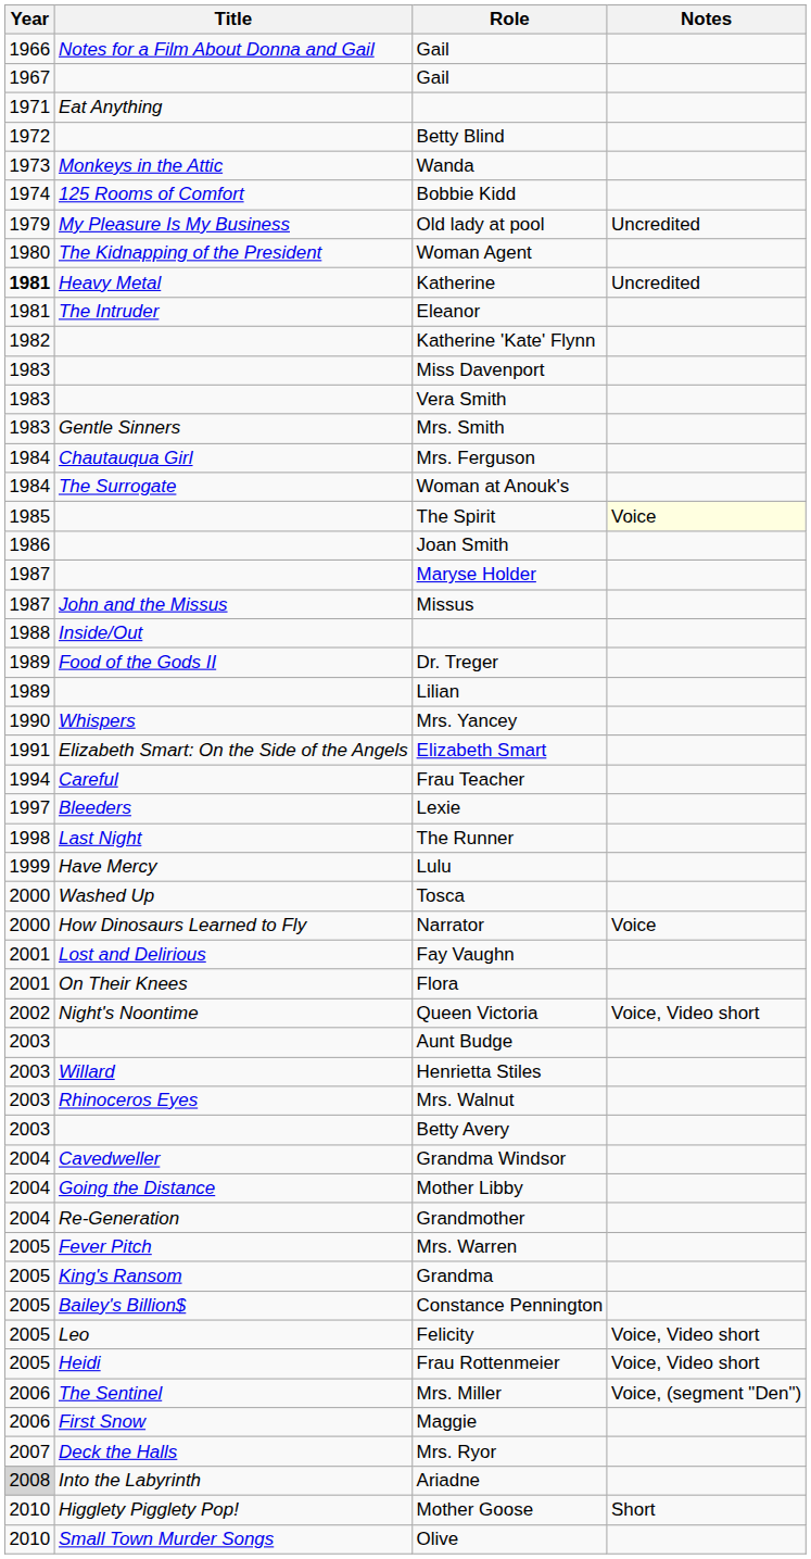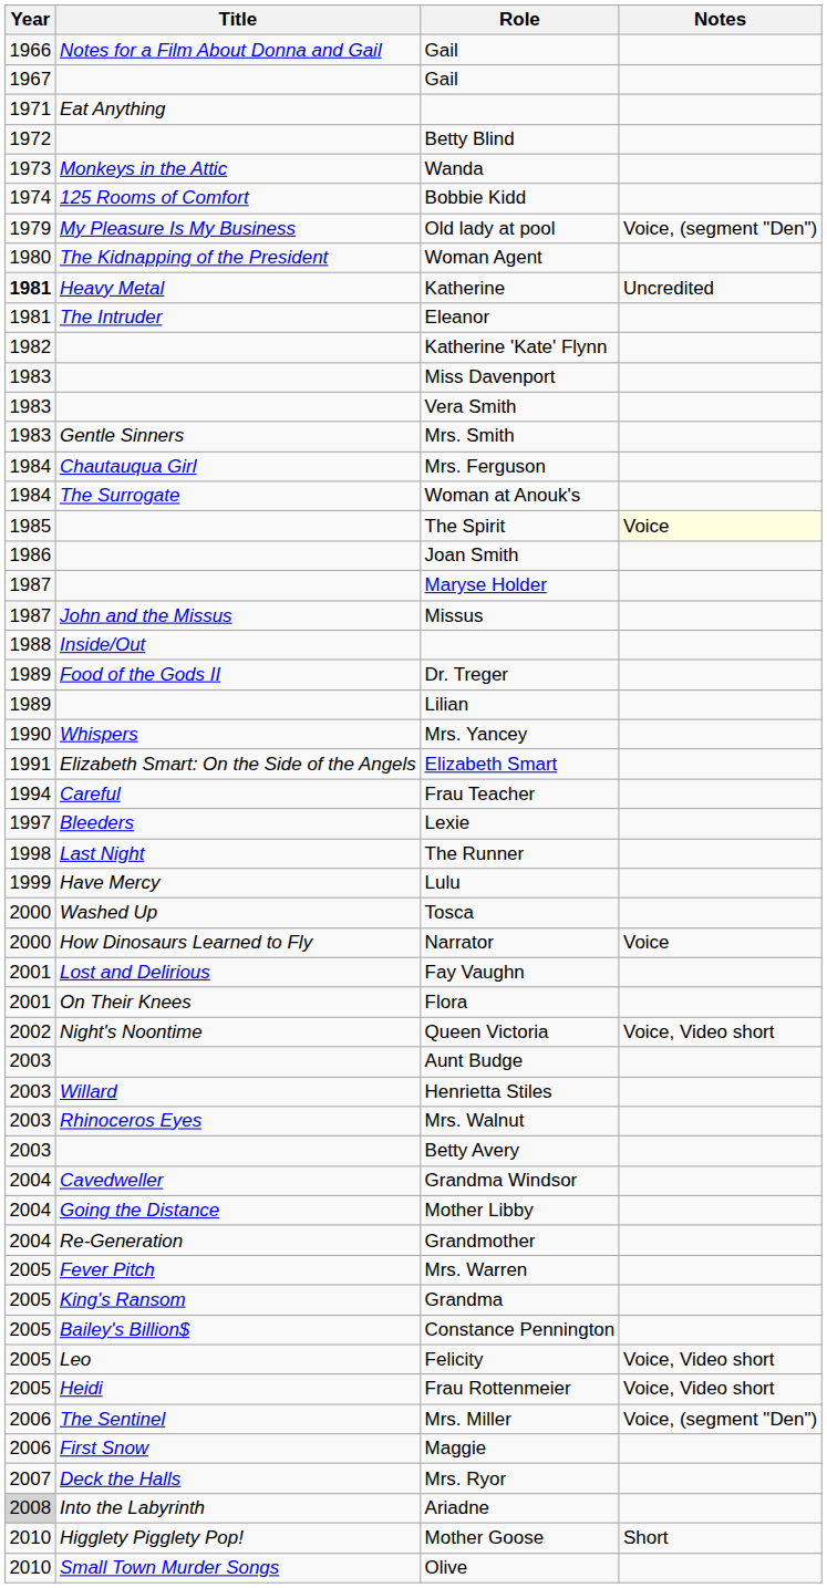 <table class="wikitable sortable">
 <tr>
 <th>Year</th>
 <th>Title</th>
 <th>Role</th>
 <th class="unsortable">Notes</th>
 </tr>
 <tr>
 <td>1966</td>
 <td><em><a href='#'>Notes for a Film About Donna and Gail</a></em></td>
 <td>Gail</td>
 <td></td>
 </tr>
 <tr>
 <td>1967</td>
 <td><em></em></td>
 <td>Gail</td>
 <td></td>
 </tr>
 <tr>
 <td>1971</td>
 <td><em>Eat Anything</em></td>
 <td></td>
 <td></td>
 </tr>
 <tr>
 <td>1972</td>
 <td><em></em></td>
 <td>Betty Blind</td>
 <td></td>
 </tr>
 <tr>
 <td>1973</td>
 <td><em><a href='#'>Monkeys in the Attic</a></em></td>
 <td>Wanda</td>
 <td></td>
 </tr>
 <tr>
 <td>1974</td>
 <td><em><a href='#'>125 Rooms of Comfort</a></em></td>
 <td>Bobbie Kidd</td>
 <td></td>
 </tr>
 <tr>
 <td>1979</td>
 <td><em><a href='#'>My Pleasure Is My Business</a></em></td>
 <td>Old lady at pool</td>
-<td>Uncredited</td>
+<td>Voice, (segment "Den")</td>
 </tr>
 <tr>
 <td>1980</td>
 <td data-sort-value="Kidnapping of the President, The"><em><a href='#'>The Kidnapping of the President</a></em></td>
 <td>Woman Agent</td>
 <td></td>
 </tr>
 <tr>
 <td><strong>1981</strong></td>
 <td><em><a href='#'>Heavy Metal</a></em></td>
 <td>Katherine</td>
 <td>Uncredited</td>
 </tr>
 <tr>
 <td>1981</td>
 <td data-sort-value="Intruder, The"><em><a href='#'>The Intruder</a></em></td>
 <td>Eleanor</td>
 <td></td>
 </tr>
 <tr>
 <td>1982</td>
 <td><em></em></td>
 <td>Katherine 'Kate' Flynn</td>
 <td></td>
 </tr>
 <tr>
 <td>1983</td>
 <td><em></em></td>
 <td>Miss Davenport</td>
 <td></td>
 </tr>
 <tr>
 <td>1983</td>
 <td><em></em></td>
 <td>Vera Smith</td>
 <td></td>
 </tr>
 <tr>
 <td>1983</td>
 <td><em>Gentle Sinners</em></td>
 <td>Mrs. Smith</td>
 <td></td>
 </tr>
 <tr>
 <td>1984</td>
 <td><em><a href='#'>Chautauqua Girl</a></em></td>
 <td>Mrs. Ferguson</td>
 <td></td>
 </tr>
 <tr>
 <td>1984</td>
 <td data-sort-value="Surrogate, The"><em><a href='#'>The Surrogate</a></em></td>
 <td>Woman at Anouk's</td>
 <td></td>
 </tr>
 <tr>
 <td>1985</td>
 <td><em></em></td>
 <td>The Spirit</td>
 <td style="background: lightyellow;">Voice</td>
 </tr>
 <tr>
 <td>1986</td>
 <td><em></em></td>
 <td>Joan Smith</td>
 <td></td>
 </tr>
 <tr>
 <td>1987</td>
 <td><em></em></td>
 <td><a href='#'>Maryse Holder</a></td>
 <td></td>
 </tr>
 <tr>
 <td>1987</td>
 <td><em><a href='#'>John and the Missus</a></em></td>
 <td>Missus</td>
 <td></td>
 </tr>
 <tr>
 <td>1988</td>
 <td><em><a href='#'>Inside/Out</a></em></td>
 <td></td>
 <td></td>
 </tr>
 <tr>
 <td>1989</td>
 <td><em><a href='#'>Food of the Gods II</a></em></td>
 <td>Dr. Treger</td>
 <td></td>
 </tr>
 <tr>
 <td>1989</td>
 <td><em></em></td>
 <td>Lilian</td>
 <td></td>
 </tr>
 <tr>
 <td>1990</td>
 <td><em><a href='#'>Whispers</a></em></td>
 <td>Mrs. Yancey</td>
 <td></td>
 </tr>
 <tr>
 <td>1991</td>
 <td><em>Elizabeth Smart: On the Side of the Angels</em></td>
 <td><a href='#'>Elizabeth Smart</a></td>
 <td></td>
 </tr>
 <tr>
 <td>1994</td>
 <td><em><a href='#'>Careful</a></em></td>
 <td>Frau Teacher</td>
 <td></td>
 </tr>
 <tr>
 <td>1997</td>
 <td><em><a href='#'>Bleeders</a></em></td>
 <td>Lexie</td>
 <td></td>
 </tr>
 <tr>
 <td>1998</td>
 <td><em><a href='#'>Last Night</a></em></td>
 <td>The Runner</td>
 <td></td>
 </tr>
 <tr>
 <td>1999</td>
 <td><em>Have Mercy</em></td>
 <td>Lulu</td>
 <td></td>
 </tr>
 <tr>
 <td>2000</td>
 <td><em>Washed Up</em></td>
 <td>Tosca</td>
 <td></td>
 </tr>
 <tr>
 <td>2000</td>
 <td><em>How Dinosaurs Learned to Fly</em></td>
 <td>Narrator</td>
 <td>Voice</td>
 </tr>
 <tr>
 <td>2001</td>
 <td><em><a href='#'>Lost and Delirious</a></em></td>
 <td>Fay Vaughn</td>
 <td></td>
 </tr>
 <tr>
 <td>2001</td>
 <td><em>On Their Knees</em></td>
 <td>Flora</td>
 <td></td>
 </tr>
 <tr>
 <td>2002</td>
 <td><em>Night's Noontime</em></td>
 <td>Queen Victoria</td>
 <td>Voice, Video short</td>
 </tr>
 <tr>
 <td>2003</td>
 <td><em></em></td>
 <td>Aunt Budge</td>
 <td></td>
 </tr>
 <tr>
 <td>2003</td>
 <td><em><a href='#'>Willard</a></em></td>
 <td>Henrietta Stiles</td>
 <td></td>
 </tr>
 <tr>
 <td>2003</td>
 <td><em><a href='#'>Rhinoceros Eyes</a></em></td>
 <td>Mrs. Walnut</td>
 <td></td>
 </tr>
 <tr>
 <td>2003</td>
 <td><em></em></td>
 <td>Betty Avery</td>
 <td></td>
 </tr>
 <tr>
 <td>2004</td>
 <td><em><a href='#'>Cavedweller</a></em></td>
 <td>Grandma Windsor</td>
 <td></td>
 </tr>
 <tr>
 <td>2004</td>
 <td><em><a href='#'>Going the Distance</a></em></td>
 <td>Mother Libby</td>
 <td></td>
 </tr>
 <tr>
 <td>2004</td>
 <td><em>Re-Generation</em></td>
 <td>Grandmother</td>
 <td></td>
 </tr>
 <tr>
 <td>2005</td>
 <td><em><a href='#'>Fever Pitch</a></em></td>
 <td>Mrs. Warren</td>
 <td></td>
 </tr>
 <tr>
 <td>2005</td>
 <td><em><a href='#'>King's Ransom</a></em></td>
 <td>Grandma</td>
 <td></td>
 </tr>
 <tr>
 <td>2005</td>
 <td><em><a href='#'>Bailey's Billion$</a></em></td>
 <td>Constance Pennington</td>
 <td></td>
 </tr>
 <tr>
 <td>2005</td>
 <td><em>Leo</em></td>
 <td>Felicity</td>
 <td>Voice, Video short</td>
 </tr>
 <tr>
 <td>2005</td>
 <td><em><a href='#'>Heidi</a></em></td>
 <td>Frau Rottenmeier</td>
 <td>Voice, Video short</td>
 </tr>
 <tr>
 <td>2006</td>
 <td data-sort-value="Sentinel, The"><em><a href='#'>The Sentinel</a></em></td>
 <td>Mrs. Miller</td>
 <td>Voice, (segment "Den")</td>
 </tr>
 <tr>
 <td>2006</td>
 <td><em><a href='#'>First Snow</a></em></td>
 <td>Maggie</td>
 <td></td>
 </tr>
 <tr>
 <td>2007</td>
 <td><em><a href='#'>Deck the Halls</a></em></td>
 <td>Mrs. Ryor</td>
 <td></td>
 </tr>
 <tr>
 <td style="background: lightgrey;">2008</td>
 <td><em>Into the Labyrinth</em></td>
 <td>Ariadne</td>
 <td></td>
 </tr>
 <tr>
 <td>2010</td>
 <td><em>Higglety Pigglety Pop!</em></td>
 <td>Mother Goose</td>
 <td>Short</td>
 </tr>
 <tr>
 <td>2010</td>
 <td><em><a href='#'>Small Town Murder Songs</a></em></td>
 <td>Olive</td>
 <td></td>
 </tr>
 </table>
